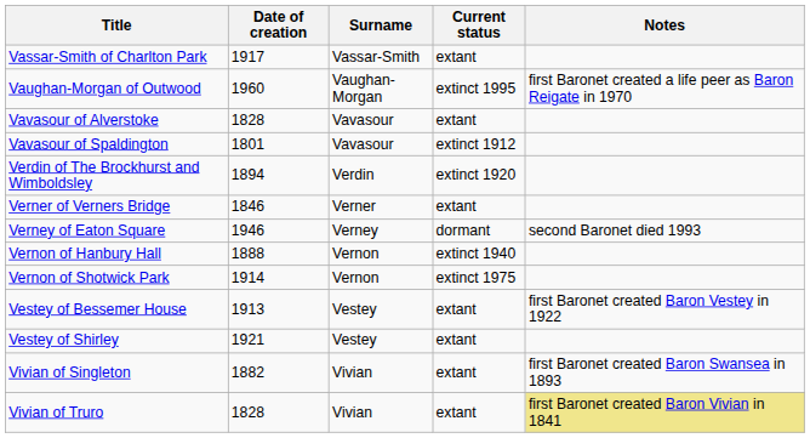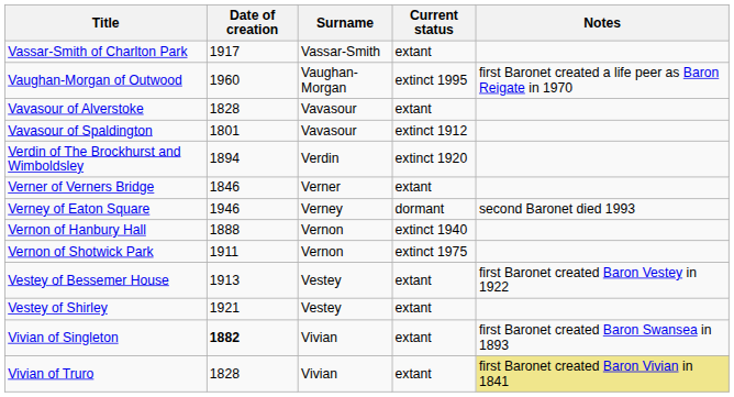 <table class="wikitable">
 <tr>
 <th>Title</th>
 <th>Date of creation</th>
 <th>Surname</th>
 <th>Current status</th>
 <th>Notes</th>
 </tr>
 <tr>
 <td><a href='#'>Vassar-Smith of Charlton Park</a></td>
 <td>1917</td>
 <td>Vassar-Smith</td>
 <td>extant</td>
 <td></td>
 </tr>
 <tr>
 <td><a href='#'>Vaughan-Morgan of Outwood</a></td>
 <td>1960</td>
 <td>Vaughan-Morgan</td>
 <td>extinct 1995</td>
 <td>first Baronet created a life peer as <a href='#'>Baron Reigate</a> in 1970</td>
 </tr>
 <tr>
 <td><a href='#'>Vavasour of Alverstoke</a></td>
 <td>1828</td>
 <td>Vavasour</td>
 <td>extant</td>
 <td></td>
 </tr>
 <tr>
 <td><a href='#'>Vavasour of Spaldington</a></td>
 <td>1801</td>
 <td>Vavasour</td>
 <td>extinct 1912</td>
 <td></td>
 </tr>
 <tr>
 <td><a href='#'>Verdin of The Brockhurst and Wimboldsley</a></td>
 <td>1894</td>
 <td>Verdin</td>
 <td>extinct 1920</td>
 <td></td>
 </tr>
 <tr>
 <td><a href='#'>Verner of Verners Bridge</a></td>
 <td>1846</td>
 <td>Verner</td>
 <td>extant</td>
 <td></td>
 </tr>
 <tr>
 <td><a href='#'>Verney of Eaton Square</a></td>
 <td>1946</td>
 <td>Verney</td>
 <td>dormant</td>
 <td>second Baronet died 1993</td>
 </tr>
 <tr>
 <td><a href='#'>Vernon of Hanbury Hall</a></td>
 <td>1888</td>
 <td>Vernon</td>
 <td>extinct 1940</td>
 <td></td>
 </tr>
 <tr>
 <td><a href='#'>Vernon of Shotwick Park</a></td>
-<td>1914</td>
+<td>1911</td>
 <td>Vernon</td>
 <td>extinct 1975</td>
 <td></td>
 </tr>
 <tr>
 <td><a href='#'>Vestey of Bessemer House</a></td>
 <td>1913</td>
 <td>Vestey</td>
 <td>extant</td>
 <td>first Baronet created <a href='#'>Baron Vestey</a> in 1922</td>
 </tr>
 <tr>
 <td><a href='#'>Vestey of Shirley</a></td>
 <td>1921</td>
 <td>Vestey</td>
 <td>extant</td>
 <td></td>
 </tr>
 <tr>
 <td><a href='#'>Vivian of Singleton</a></td>
-<td>1882</td>
+<td><strong>1882</strong></td>
 <td>Vivian</td>
 <td>extant</td>
 <td>first Baronet created <a href='#'>Baron Swansea</a> in 1893</td>
 </tr>
 <tr>
 <td><a href='#'>Vivian of Truro</a></td>
 <td>1828</td>
 <td>Vivian</td>
 <td>extant</td>
 <td style="background: khaki;">first Baronet created <a href='#'>Baron Vivian</a> in 1841</td>
 </tr>
 </table>
